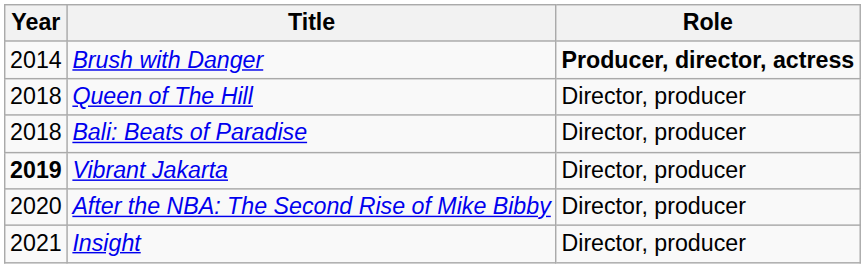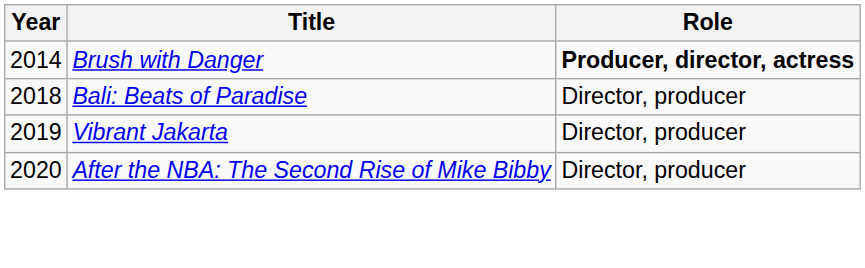 <table class="wikitable sortable">
 <tr>
 <th>Year</th>
 <th>Title</th>
 <th>Role</th>
 </tr>
 <tr>
 <td>2014</td>
 <td><em><a href='#'>Brush with Danger</a></em></td>
 <td><strong>Producer, director, actress</strong></td>
 </tr>
 <tr>
 <td>2018</td>
-<td><em><a href='#'>Queen of The Hill</a></em></td>
-<td>Director, producer</td>
-</tr>
-<tr>
-<td>2018</td>
 <td><em><a href='#'>Bali: Beats of Paradise</a></em></td>
 <td>Director, producer</td>
 </tr>
 <tr>
-<td><strong>2019</strong></td>
+<td>2019</td>
 <td><em><a href='#'>Vibrant Jakarta</a></em></td>
 <td>Director, producer</td>
 </tr>
 <tr>
 <td>2020</td>
 <td><em><a href='#'>After the NBA: The Second Rise of Mike Bibby</a></em></td>
 <td>Director, producer</td>
 </tr>
-<tr>
-<td>2021</td>
-<td><em><a href='#'>Insight</a></em></td>
-<td>Director, producer</td>
-</tr>
 </table>
